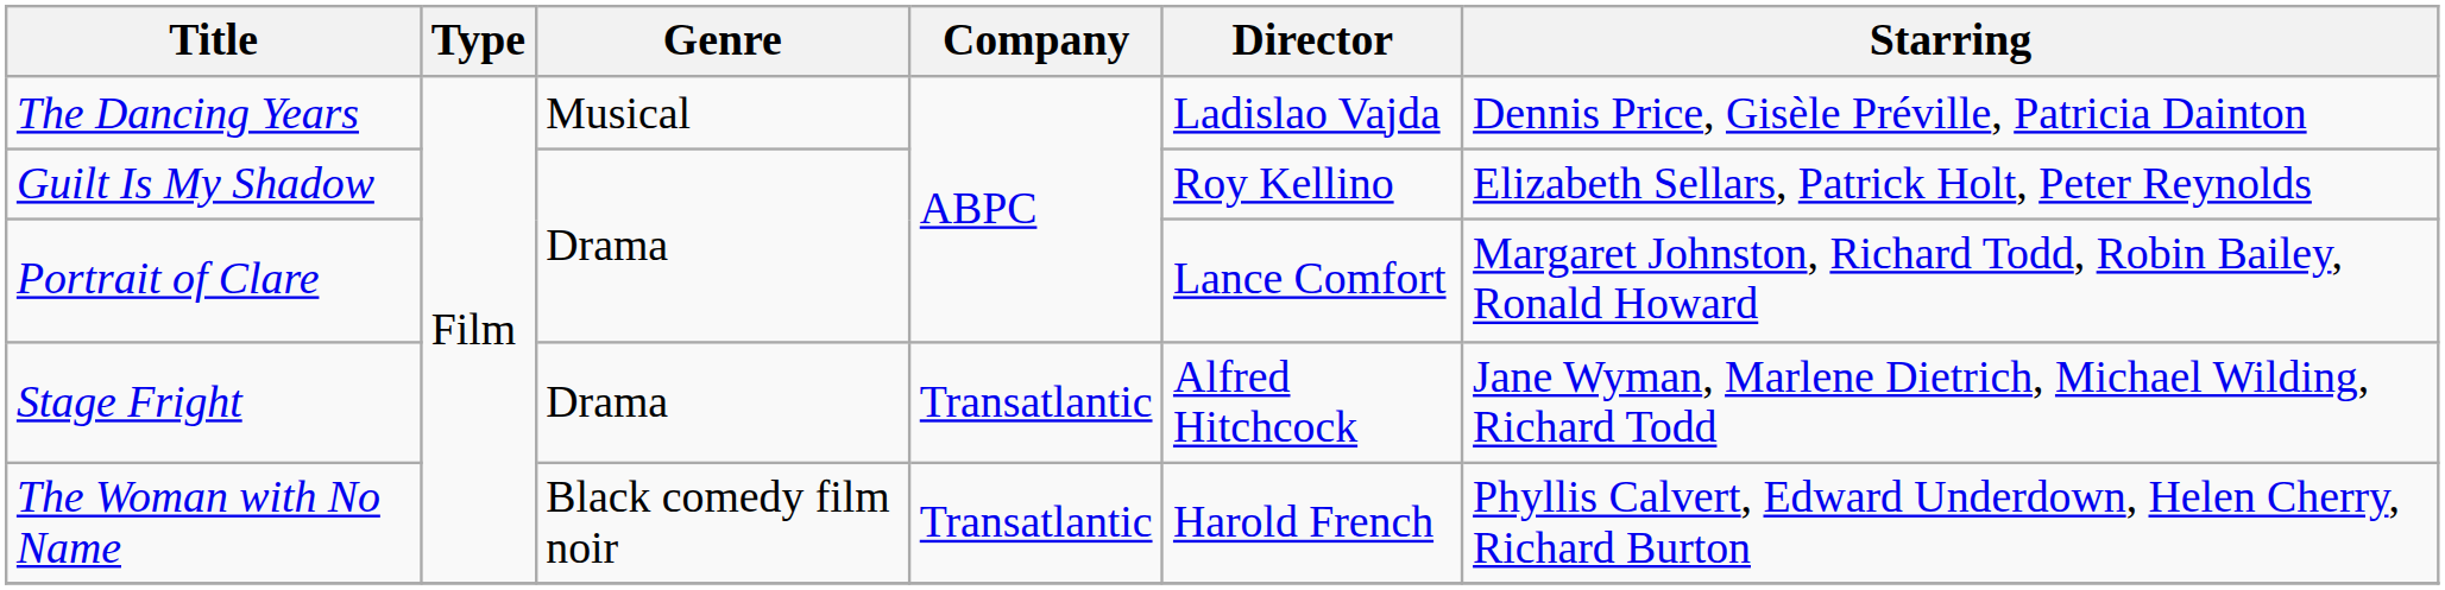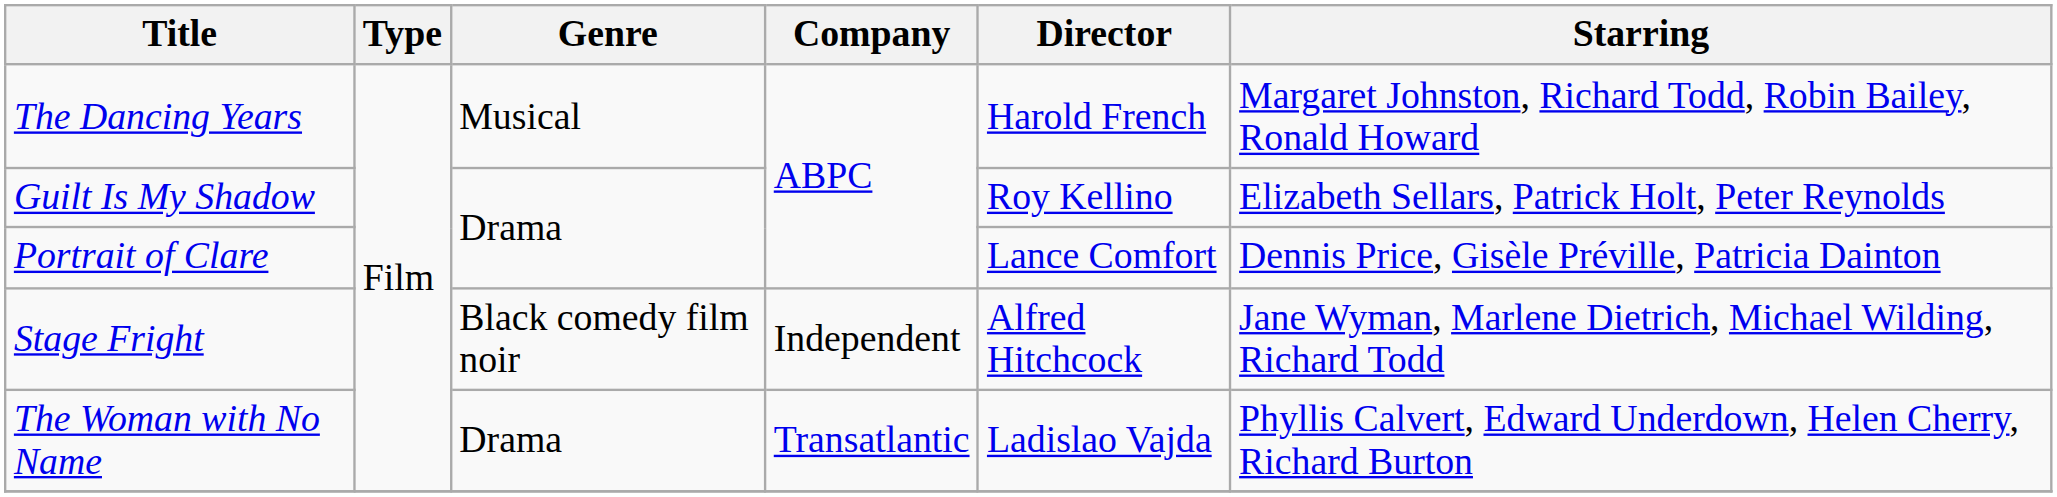 <table class="wikitable unsortable">
 <tr>
 <th>Title</th>
 <th>Type</th>
 <th>Genre</th>
 <th>Company</th>
 <th>Director</th>
 <th>Starring</th>
 </tr>
 <tr>
 <td><em><a href='#'>The Dancing Years</a></em></td>
 <td rowspan="5">Film</td>
 <td>Musical</td>
 <td rowspan="3"><a href='#'>ABPC</a></td>
-<td><a href='#'>Ladislao Vajda</a></td>
-<td><a href='#'>Dennis Price</a>, <a href='#'>Gisèle Préville</a>, <a href='#'>Patricia Dainton</a></td>
+<td><a href='#'>Harold French</a></td>
+<td><a href='#'>Margaret Johnston</a>, <a href='#'>Richard Todd</a>, <a href='#'>Robin Bailey</a>, <a href='#'>Ronald Howard</a></td>
 </tr>
 <tr>
 <td><em><a href='#'>Guilt Is My Shadow</a></em></td>
 <td rowspan="2">Drama</td>
 <td><a href='#'>Roy Kellino</a></td>
 <td><a href='#'>Elizabeth Sellars</a>, <a href='#'>Patrick Holt</a>, <a href='#'>Peter Reynolds</a></td>
 </tr>
 <tr>
 <td><em><a href='#'>Portrait of Clare</a></em></td>
 <td><a href='#'>Lance Comfort</a></td>
-<td><a href='#'>Margaret Johnston</a>, <a href='#'>Richard Todd</a>, <a href='#'>Robin Bailey</a>, <a href='#'>Ronald Howard</a></td>
+<td><a href='#'>Dennis Price</a>, <a href='#'>Gisèle Préville</a>, <a href='#'>Patricia Dainton</a></td>
 </tr>
 <tr>
 <td><em><a href='#'>Stage Fright</a></em></td>
-<td>Drama</td>
-<td><a href='#'>Transatlantic</a></td>
+<td>Black comedy film noir</td>
+<td>Independent</td>
 <td><a href='#'>Alfred Hitchcock</a></td>
 <td><a href='#'>Jane Wyman</a>, <a href='#'>Marlene Dietrich</a>, <a href='#'>Michael Wilding</a>, <a href='#'>Richard Todd</a></td>
 </tr>
 <tr>
 <td><em><a href='#'>The Woman with No Name</a></em></td>
-<td>Black comedy film noir</td>
+<td>Drama</td>
 <td><a href='#'>Transatlantic</a></td>
-<td><a href='#'>Harold French</a></td>
+<td><a href='#'>Ladislao Vajda</a></td>
 <td><a href='#'>Phyllis Calvert</a>, <a href='#'>Edward Underdown</a>, <a href='#'>Helen Cherry</a>, <a href='#'>Richard Burton</a></td>
 </tr>
 <tr>
 </tr>
 </table>
